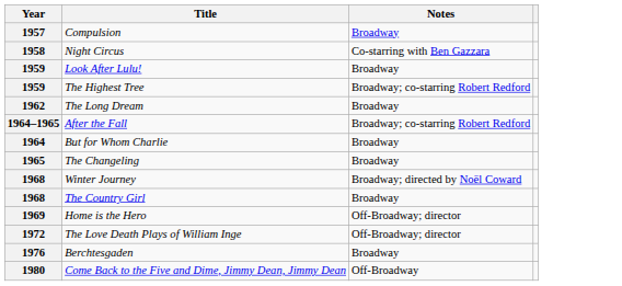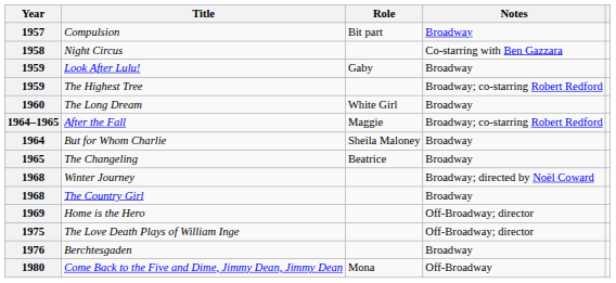 <table class="wikitable plainrowheaders sortable" style="margin-right: 0;">
 <tr>
 <th scope="col">Year</th>
 <th scope="col">Title</th>
+<th scope="col">Role</th>
 <th scope="col" class="unsortable">Notes</th>
 <th scope="col" class="unsortable"></th>
 </tr>
 <tr>
 <th scope="row">1957</th>
 <td><em>Compulsion</em></td>
+<td>Bit part</td>
 <td><a href='#'>Broadway</a></td>
 <td align=center></td>
 </tr>
 <tr>
 <th scope="row">1958</th>
 <td><em>Night Circus</em></td>
+<td></td>
 <td>Co-starring with <a href='#'>Ben Gazzara</a></td>
 <td align=center></td>
 </tr>
 <tr>
 <th scope="row">1959</th>
 <td><em><a href='#'>Look After Lulu!</a></em></td>
+<td>Gaby</td>
 <td>Broadway</td>
 <td align=center></td>
 </tr>
 <tr>
 <th scope="row">1959</th>
 <td><em>The Highest Tree</em></td>
+<td></td>
 <td>Broadway; co-starring <a href='#'>Robert Redford</a></td>
 <td align=center></td>
 </tr>
 <tr>
-<th scope="row">1962</th>
+<th scope="row">1960</th>
 <td><em>The Long Dream</em></td>
+<td>White Girl</td>
 <td>Broadway</td>
 <td align=center></td>
 </tr>
 <tr>
 <th scope="row">1964–1965</th>
 <td><em><a href='#'>After the Fall</a></em></td>
+<td>Maggie</td>
 <td>Broadway; co-starring <a href='#'>Robert Redford</a></td>
 <td align=center></td>
 </tr>
 <tr>
 <th scope="row">1964</th>
 <td><em>But for Whom Charlie</em></td>
+<td>Sheila Maloney</td>
 <td>Broadway</td>
 <td align=center></td>
 </tr>
 <tr>
 <th scope="row">1965</th>
 <td><em>The Changeling</em></td>
+<td>Beatrice</td>
 <td>Broadway</td>
 <td align=center></td>
 </tr>
 <tr>
 <th scope="row">1968</th>
 <td><em>Winter Journey</em></td>
+<td></td>
 <td>Broadway; directed by <a href='#'>Noël Coward</a></td>
 <td align=center></td>
 </tr>
 <tr>
 <th scope="row">1968</th>
 <td><em><a href='#'>The Country Girl</a></em></td>
+<td></td>
 <td>Broadway</td>
 <td align=center></td>
 </tr>
 <tr>
 <th scope="row">1969</th>
 <td><em>Home is the Hero</em></td>
+<td></td>
 <td>Off-Broadway; director</td>
 <td align=center></td>
 </tr>
 <tr>
-<th scope="row">1972</th>
+<th scope="row">1975</th>
 <td><em>The Love Death Plays of William Inge</em></td>
+<td></td>
 <td>Off-Broadway; director</td>
 <td align=center></td>
 </tr>
 <tr>
 <th scope="row">1976</th>
 <td><em>Berchtesgaden</em></td>
+<td></td>
 <td>Broadway</td>
 <td align=center></td>
 </tr>
 <tr>
 <th scope="row">1980</th>
 <td><em><a href='#'>Come Back to the Five and Dime, Jimmy Dean, Jimmy Dean</a></em></td>
+<td>Mona</td>
 <td>Off-Broadway</td>
 <td align=center></td>
 </tr>
 </table>
